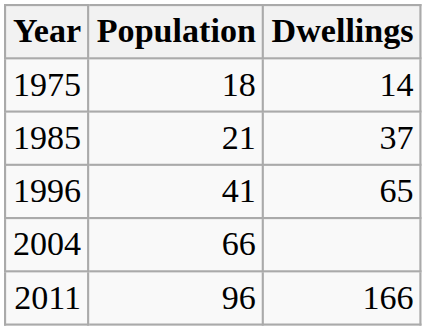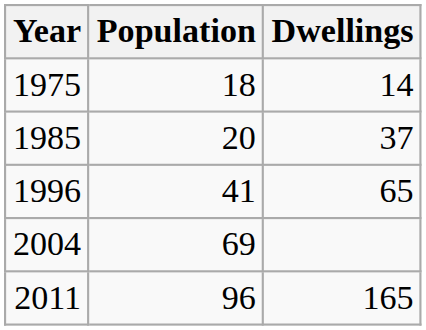 <table class="wikitable" style="line-height:1.1em;">
 <tr>
 <th>Year</th>
 <th>Population</th>
 <th>Dwellings</th>
 </tr>
 <tr align="right">
 <td>1975</td>
 <td>18</td>
 <td>14</td>
 </tr>
 <tr align="right">
 <td>1985</td>
-<td>21</td>
+<td>20</td>
 <td>37</td>
 </tr>
 <tr align="right">
 <td>1996</td>
 <td>41</td>
 <td>65</td>
 </tr>
 <tr align="right">
 <td>2004</td>
-<td>66</td>
+<td>69</td>
 <td></td>
 </tr>
 <tr align="right">
 <td>2011</td>
 <td>96</td>
-<td>166</td>
+<td>165</td>
 </tr>
 </table>
